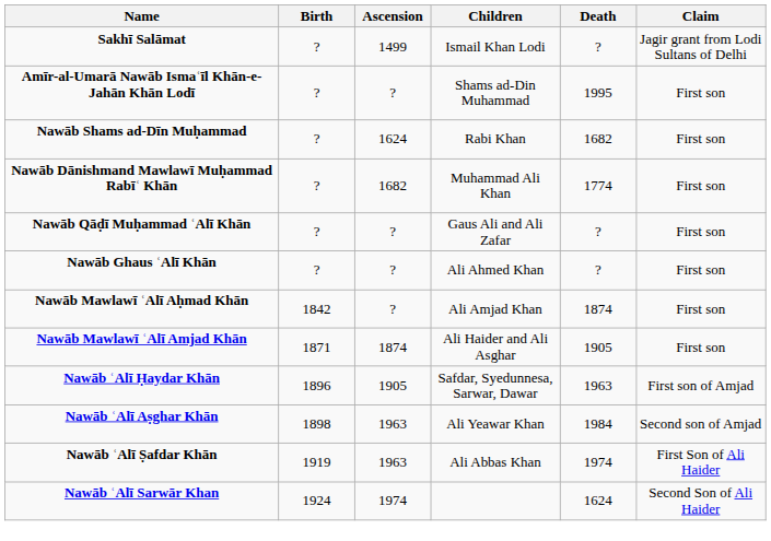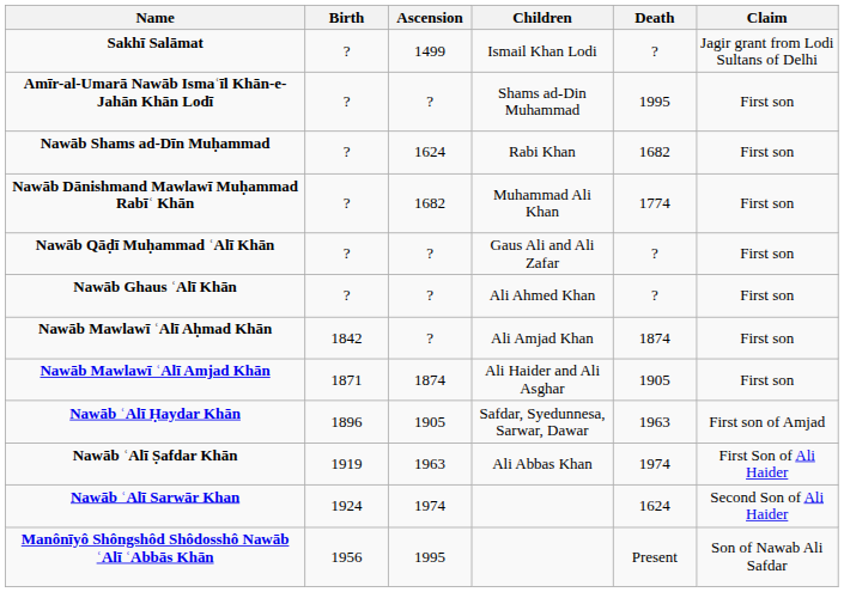 <table style="text-align:center; width:68%" class="wikitable">
 <tr>
 <th style="width:100px;">Name</th>
 <th width=10%>Birth</th>
 <th width=10%>Ascension</th>
 <th width=17%>Children</th>
 <th width=10%>Death</th>
 <th width=17%>Claim</th>
 </tr>
 <tr>
 <td><strong>Sakhī Salāmat</strong><br><small></small><br><small></small></td>
 <td>?</td>
 <td>1499</td>
 <td>Ismail Khan Lodi</td>
 <td>?</td>
 <td>Jagir grant from Lodi Sultans of Delhi</td>
 </tr>
 <tr>
 <td><strong>Amīr-al-Umarā Nawāb Ismaʿīl Khān-e-Jahān Khān Lodī</strong><br><small></small><br><small></small></td>
 <td>?</td>
 <td>?</td>
 <td>Shams ad-Din Muhammad</td>
 <td>1995</td>
 <td>First son</td>
 </tr>
 <tr>
 <td><strong>Nawāb Shams ad-Dīn Muḥammad</strong><br><small></small><br><small></small></td>
 <td>?</td>
 <td>1624</td>
 <td>Rabi Khan</td>
 <td>1682</td>
 <td>First son</td>
 </tr>
 <tr>
 <td><strong>Nawāb Dānishmand Mawlawī Muḥammad Rabīʿ Khān</strong><br><small></small><br><small></small></td>
 <td>?</td>
 <td>1682</td>
 <td>Muhammad Ali Khan</td>
 <td>1774</td>
 <td>First son</td>
 </tr>
 <tr>
 <td><strong>Nawāb Qāḍī Muḥammad ʿAlī Khān</strong><br><small></small><br><small></small></td>
 <td>?</td>
 <td>?</td>
 <td>Gaus Ali and Ali Zafar</td>
 <td>?</td>
 <td>First son</td>
 </tr>
 <tr>
 <td><strong>Nawāb Ghaus ʿAlī Khān</strong><br><small></small><br><small></small></td>
 <td>?</td>
 <td>?</td>
 <td>Ali Ahmed Khan</td>
 <td>?</td>
 <td>First son</td>
 </tr>
 <tr>
 <td><strong>Nawāb Mawlawī ʿAlī Aḥmad Khān</strong><br><small></small><br><small></small></td>
 <td>1842</td>
 <td>?</td>
 <td>Ali Amjad Khan</td>
 <td>1874</td>
 <td>First son</td>
 </tr>
 <tr>
 <td><strong><a href='#'>Nawāb Mawlawī ʿAlī Amjad Khān</a></strong><br><small></small><br><small></small></td>
 <td>1871</td>
 <td>1874</td>
 <td>Ali Haider and Ali Asghar</td>
 <td>1905</td>
 <td>First son</td>
 </tr>
 <tr>
 <td><strong><a href='#'>Nawāb ʿAlī Ḥaydar Khān</a></strong><br><small></small><br><small></small></td>
 <td>1896</td>
 <td>1905</td>
 <td>Safdar, Syedunnesa, Sarwar, Dawar</td>
 <td>1963</td>
 <td>First son of Amjad</td>
 </tr>
 <tr>
-<td><strong><a href='#'>Nawāb ʿAlī Aṣghar Khān</a></strong><br><small></small><br><small></small></td>
-<td>1898</td>
-<td>1963</td>
-<td>Ali Yeawar Khan</td>
-<td>1984</td>
-<td>Second son of Amjad</td>
-</tr>
-<tr>
 <td><strong>Nawāb ʿAlī Ṣafdar Khān</strong><br><small></small><br><small></small></td>
 <td>1919</td>
 <td>1963</td>
 <td>Ali Abbas Khan</td>
 <td>1974</td>
 <td>First Son of <a href='#'>Ali Haider</a></td>
 </tr>
 <tr>
 <td><strong><a href='#'>Nawāb ʿAlī Sarwār Khan</a></strong><br><small></small><br><small></small></td>
 <td>1924</td>
 <td>1974</td>
 <td></td>
 <td>1624</td>
 <td>Second Son of <a href='#'>Ali Haider</a></td>
 </tr>
+<tr>
+<td><strong><a href='#'>Manônīyô Shôngshôd Shôdosshô Nawāb ʿAlī ʿAbbās Khān</a></strong><br><small></small><br><small></small></td>
+<td>1956</td>
+<td>1995</td>
+<td></td>
+<td>Present</td>
+<td>Son of Nawab Ali Safdar</td>
+</tr>
 </table>
